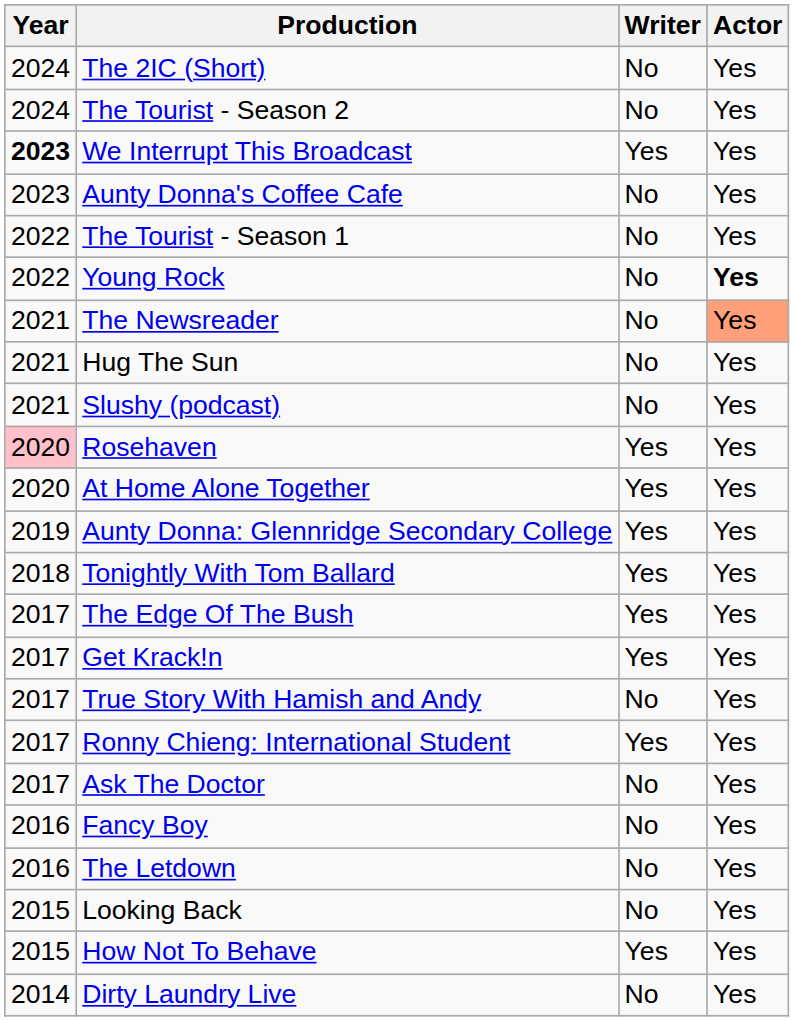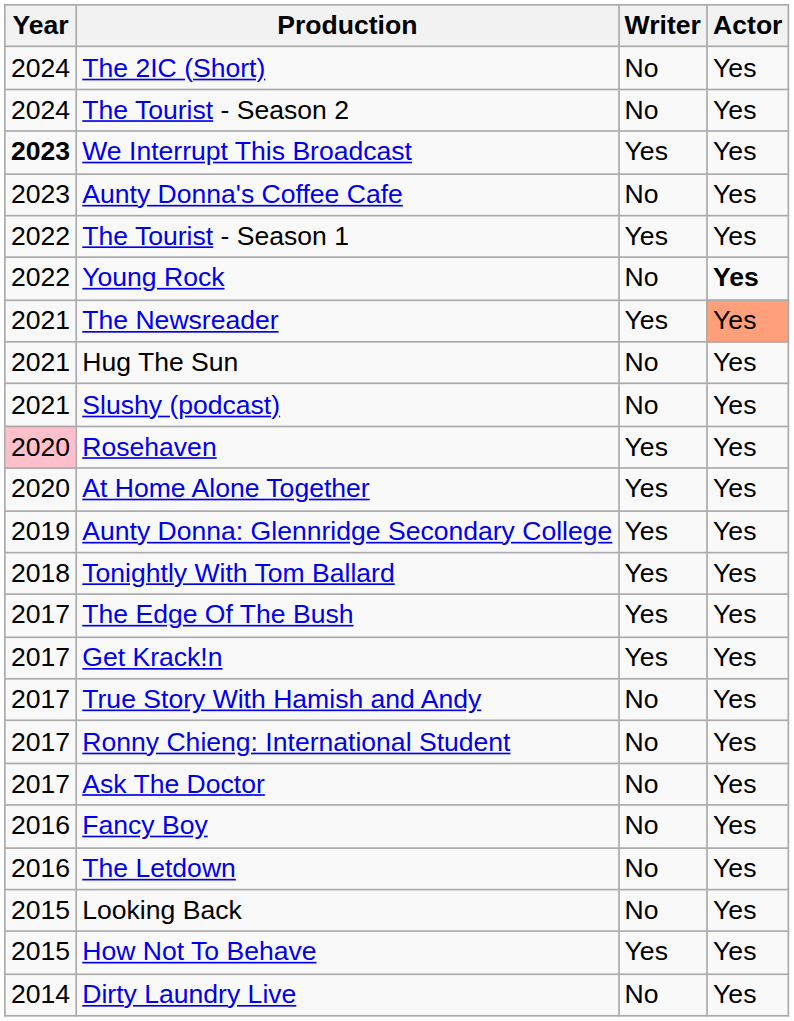 <table class="wikitable">
 <tr>
 <th>Year</th>
 <th>Production</th>
 <th>Writer</th>
 <th>Actor</th>
 </tr>
 <tr>
 <td>2024</td>
 <td><a href='#'>The 2IC (Short)</a></td>
 <td>No</td>
 <td>Yes</td>
 </tr>
 <tr>
 <td>2024</td>
 <td><a href='#'>The Tourist</a> - Season 2</td>
 <td>No</td>
 <td>Yes</td>
 </tr>
 <tr>
 <td><strong>2023</strong></td>
 <td><a href='#'>We Interrupt This Broadcast</a></td>
 <td>Yes</td>
 <td>Yes</td>
 </tr>
 <tr>
 <td>2023</td>
 <td><a href='#'>Aunty Donna's Coffee Cafe</a></td>
 <td>No</td>
 <td>Yes</td>
 </tr>
 <tr>
 <td>2022</td>
 <td><a href='#'>The Tourist</a> - Season 1</td>
-<td>No</td>
+<td>Yes</td>
 <td>Yes</td>
 </tr>
 <tr>
 <td>2022</td>
 <td><a href='#'>Young Rock</a></td>
 <td>No</td>
 <td><strong>Yes</strong></td>
 </tr>
 <tr>
 <td>2021</td>
 <td><a href='#'>The Newsreader</a></td>
-<td>No</td>
+<td>Yes</td>
 <td style="background: lightsalmon;">Yes</td>
 </tr>
 <tr>
 <td>2021</td>
 <td>Hug The Sun</td>
 <td>No</td>
 <td>Yes</td>
 </tr>
 <tr>
 <td>2021</td>
 <td><a href='#'>Slushy (podcast)</a></td>
 <td>No</td>
 <td>Yes</td>
 </tr>
 <tr>
 <td style="background: pink;">2020</td>
 <td><a href='#'>Rosehaven</a></td>
 <td>Yes</td>
 <td>Yes</td>
 </tr>
 <tr>
 <td>2020</td>
 <td><a href='#'>At Home Alone Together</a></td>
 <td>Yes</td>
 <td>Yes</td>
 </tr>
 <tr>
 <td>2019</td>
 <td><a href='#'>Aunty Donna: Glennridge Secondary College</a></td>
 <td>Yes</td>
 <td>Yes</td>
 </tr>
 <tr>
 <td>2018</td>
 <td><a href='#'>Tonightly With Tom Ballard</a></td>
 <td>Yes</td>
 <td>Yes</td>
 </tr>
 <tr>
 <td>2017</td>
 <td><a href='#'>The Edge Of The Bush</a></td>
 <td>Yes</td>
 <td>Yes</td>
 </tr>
 <tr>
 <td>2017</td>
 <td><a href='#'>Get Krack!n</a></td>
 <td>Yes</td>
 <td>Yes</td>
 </tr>
 <tr>
 <td>2017</td>
 <td><a href='#'>True Story With Hamish and Andy</a></td>
 <td>No</td>
 <td>Yes</td>
 </tr>
 <tr>
 <td>2017</td>
 <td><a href='#'>Ronny Chieng: International Student</a></td>
-<td>Yes</td>
+<td>No</td>
 <td>Yes</td>
 </tr>
 <tr>
 <td>2017</td>
 <td><a href='#'>Ask The Doctor</a></td>
 <td>No</td>
 <td>Yes</td>
 </tr>
 <tr>
 <td>2016</td>
 <td><a href='#'>Fancy Boy</a></td>
 <td>No</td>
 <td>Yes</td>
 </tr>
 <tr>
 <td>2016</td>
 <td><a href='#'>The Letdown</a></td>
 <td>No</td>
 <td>Yes</td>
 </tr>
 <tr>
 <td>2015</td>
 <td>Looking Back</td>
 <td>No</td>
 <td>Yes</td>
 </tr>
 <tr>
 <td>2015</td>
 <td><a href='#'>How Not To Behave</a></td>
 <td>Yes</td>
 <td>Yes</td>
 </tr>
 <tr>
 <td>2014</td>
 <td><a href='#'>Dirty Laundry Live</a></td>
 <td>No</td>
 <td>Yes</td>
 </tr>
 </table>
